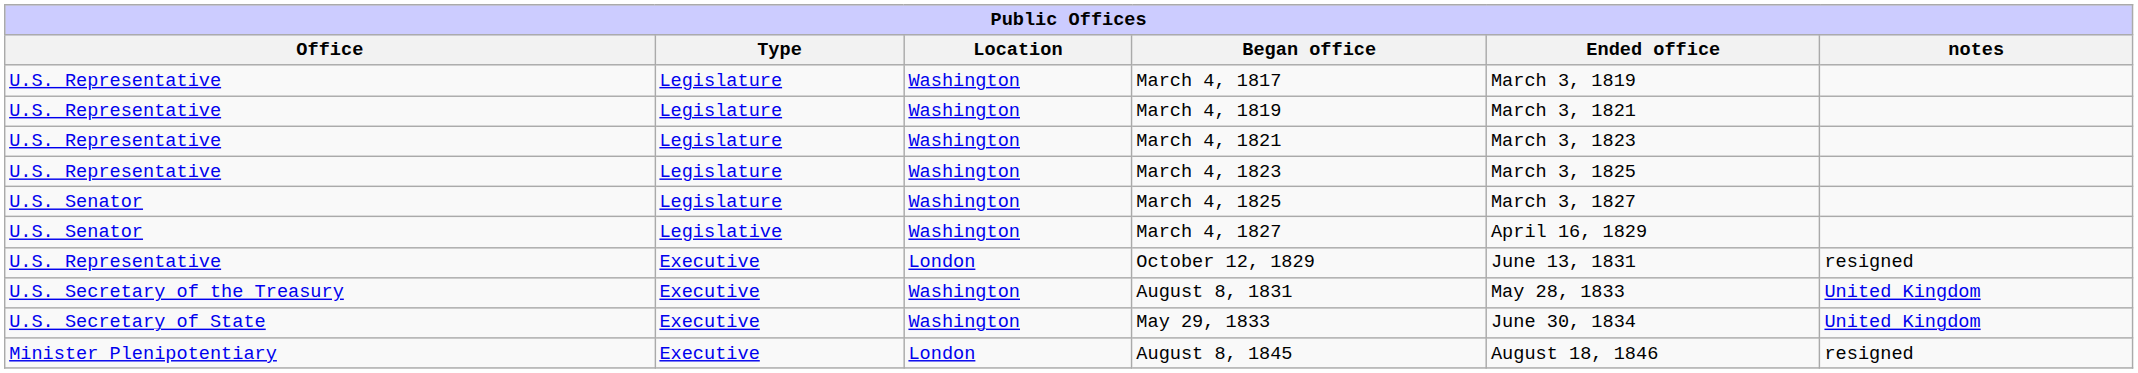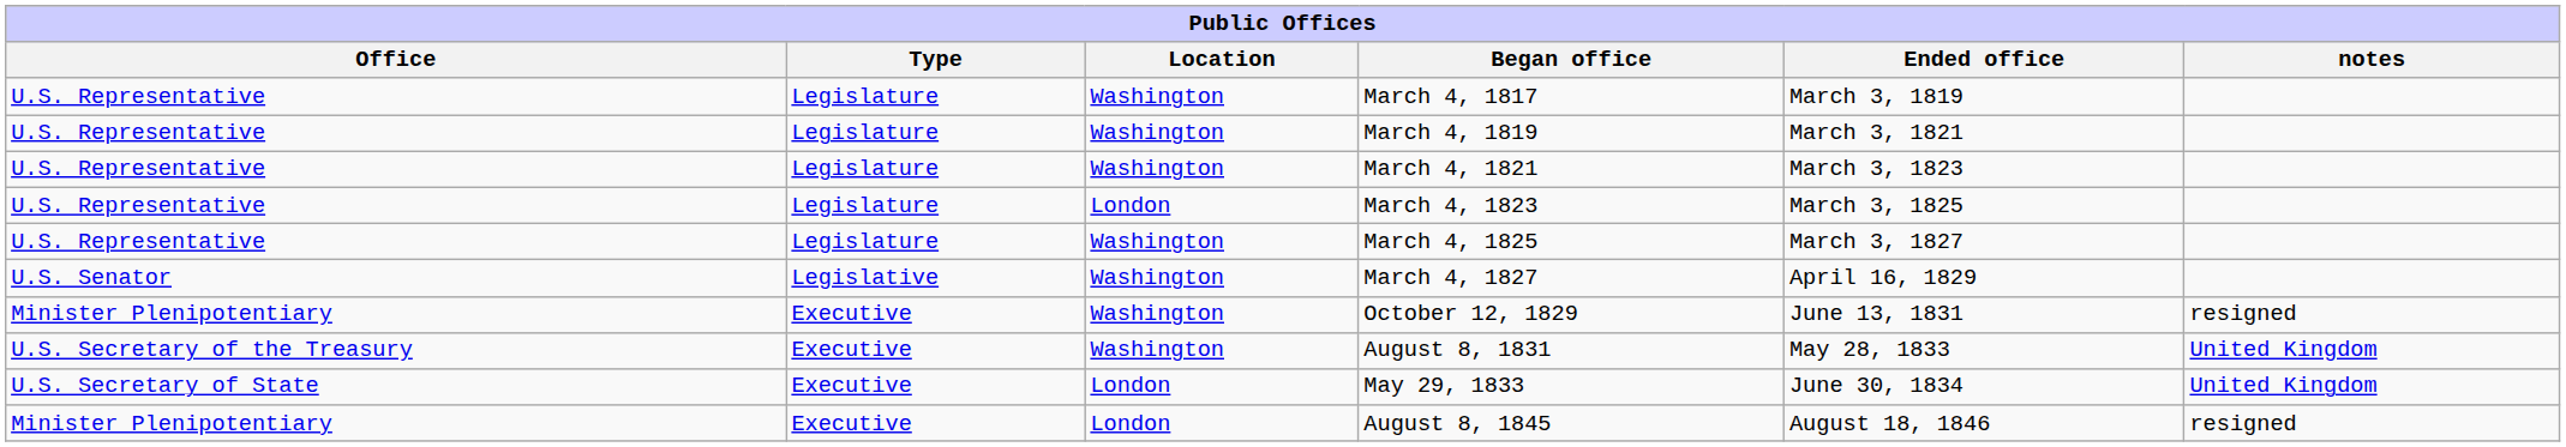 <table class=wikitable style="width: 94%" style="text-align: center;" align="center">
 <tr bgcolor=#cccccc>
 <th colspan=7 style="background: #ccccff;">Public Offices</th>
 </tr>
 <tr>
 <th><strong>Office</strong></th>
 <th><strong>Type</strong></th>
 <th><strong>Location</strong></th>
 <th><strong>Began office</strong></th>
 <th><strong>Ended office</strong></th>
 <th><strong>notes</strong></th>
 </tr>
 <tr>
 <td><a href='#'>U.S. Representative</a></td>
 <td><a href='#'>Legislature</a></td>
 <td><a href='#'>Washington</a></td>
 <td>March 4, 1817</td>
 <td>March 3, 1819</td>
 <td></td>
 </tr>
 <tr>
 <td><a href='#'>U.S. Representative</a></td>
 <td><a href='#'>Legislature</a></td>
 <td><a href='#'>Washington</a></td>
 <td>March 4, 1819</td>
 <td>March 3, 1821</td>
 <td></td>
 </tr>
 <tr>
 <td><a href='#'>U.S. Representative</a></td>
 <td><a href='#'>Legislature</a></td>
 <td><a href='#'>Washington</a></td>
 <td>March 4, 1821</td>
 <td>March 3, 1823</td>
 <td></td>
 </tr>
 <tr>
 <td><a href='#'>U.S. Representative</a></td>
 <td><a href='#'>Legislature</a></td>
-<td><a href='#'>Washington</a></td>
+<td><a href='#'>London</a></td>
 <td>March 4, 1823</td>
 <td>March 3, 1825</td>
 <td></td>
 </tr>
 <tr>
-<td><a href='#'>U.S. Senator</a></td>
+<td><a href='#'>U.S. Representative</a></td>
 <td><a href='#'>Legislature</a></td>
 <td><a href='#'>Washington</a></td>
 <td>March 4, 1825</td>
 <td>March 3, 1827</td>
 <td></td>
 </tr>
 <tr>
 <td><a href='#'>U.S. Senator</a></td>
 <td><a href='#'>Legislative</a></td>
 <td><a href='#'>Washington</a></td>
 <td>March 4, 1827</td>
 <td>April 16, 1829</td>
 <td></td>
 </tr>
 <tr>
-<td><a href='#'>U.S. Representative</a></td>
+<td><a href='#'>Minister Plenipotentiary</a></td>
 <td><a href='#'>Executive</a></td>
-<td><a href='#'>London</a></td>
+<td><a href='#'>Washington</a></td>
 <td>October 12, 1829</td>
 <td>June 13, 1831</td>
 <td>resigned</td>
 </tr>
 <tr>
 <td><a href='#'>U.S. Secretary of the Treasury</a></td>
 <td><a href='#'>Executive</a></td>
 <td><a href='#'>Washington</a></td>
 <td>August 8, 1831</td>
 <td>May 28, 1833</td>
 <td><a href='#'>United Kingdom</a></td>
 </tr>
 <tr>
 <td><a href='#'>U.S. Secretary of State</a></td>
 <td><a href='#'>Executive</a></td>
-<td><a href='#'>Washington</a></td>
+<td><a href='#'>London</a></td>
 <td>May 29, 1833</td>
 <td>June 30, 1834</td>
 <td><a href='#'>United Kingdom</a></td>
 </tr>
 <tr>
 <td><a href='#'>Minister Plenipotentiary</a></td>
 <td><a href='#'>Executive</a></td>
 <td><a href='#'>London</a></td>
 <td>August 8, 1845</td>
 <td>August 18, 1846</td>
 <td>resigned</td>
 </tr>
 </table>
